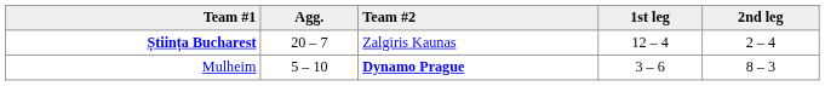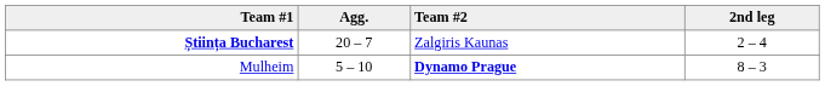 <table border=1 cellspacing=0 cellpadding=4 style="border-collapse: collapse;" width=70%>
 <tr bgcolor="efefef">
 <th align=right>Team #1</th>
 <th>Agg.</th>
 <th align=left>Team #2</th>
-<th>1st leg</th>
 <th>2nd leg</th>
 </tr>
 <tr>
 <td align=right><strong><a href='#'>Știința Bucharest</a></strong> </td>
 <td align=center>20 – 7</td>
 <td> <a href='#'>Zalgiris Kaunas</a></td>
-<td align=center>12 – 4</td>
 <td align=center>2 – 4</td>
 </tr>
 <tr>
 <td align=right><a href='#'>Mulheim</a> </td>
 <td align=center>5 – 10</td>
 <td> <strong><a href='#'>Dynamo Prague</a></strong></td>
-<td align=center>3 – 6</td>
 <td align=center>8 – 3</td>
 </tr>
 </table>
